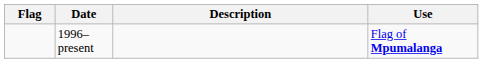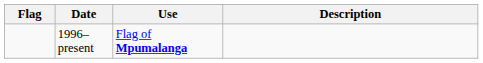 <table class="wikitable">
 <tr>
 <th style="width:100px;">Flag</th>
 <th style="width:100px;">Date</th>
+<th style="width:200px;">Use</th>
 <th style="width:700px;">Description</th>
-<th style="width:200px;">Use</th>
 </tr>
 <tr>
 <td></td>
 <td>1996–present</td>
+<td><a href='#'>Flag of</a> <strong><a href='#'>Mpumalanga</a></strong></td>
 <td></td>
-<td><a href='#'>Flag of</a> <strong><a href='#'>Mpumalanga</a></strong></td>
 </tr>
 </table>
